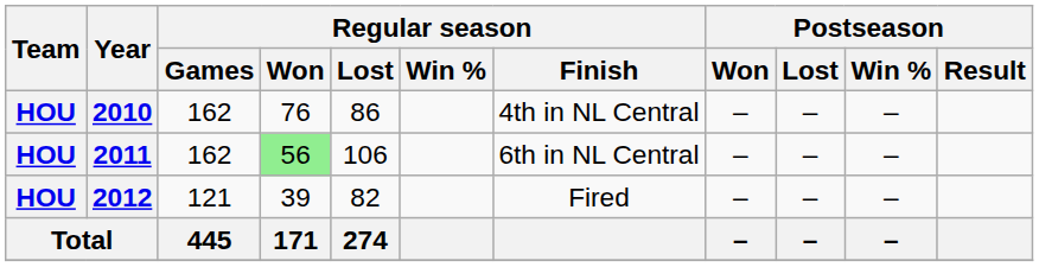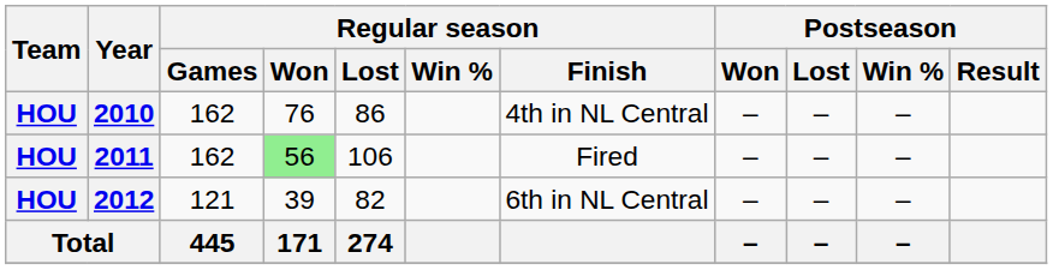 <table class="wikitable" style="font-size: 95%; text-align:center;">
 <tr>
 <th rowspan="2">Team</th>
 <th rowspan="2">Year</th>
 <th colspan="5">Regular season</th>
 <th colspan="4">Postseason</th>
 </tr>
 <tr>
 <th>Games</th>
 <th>Won</th>
 <th>Lost</th>
 <th>Win %</th>
 <th>Finish</th>
 <th>Won</th>
 <th>Lost</th>
 <th>Win %</th>
 <th>Result</th>
 </tr>
 <tr>
 <th><a href='#'>HOU</a></th>
 <th><a href='#'>2010</a></th>
 <td>162</td>
 <td>76</td>
 <td>86</td>
 <td></td>
 <td>4th in NL Central</td>
 <td>–</td>
 <td>–</td>
 <td>–</td>
 <td></td>
 </tr>
 <tr>
 <th><a href='#'>HOU</a></th>
 <th><a href='#'>2011</a></th>
 <td>162</td>
 <td style="background: lightgreen;">56</td>
 <td>106</td>
 <td></td>
-<td>6th in NL Central</td>
+<td>Fired</td>
 <td>–</td>
 <td>–</td>
 <td>–</td>
 <td></td>
 </tr>
 <tr>
 <th><a href='#'>HOU</a></th>
 <th><a href='#'>2012</a></th>
 <td>121</td>
 <td>39</td>
 <td>82</td>
 <td></td>
-<td>Fired</td>
+<td>6th in NL Central</td>
 <td>–</td>
 <td>–</td>
 <td>–</td>
 <td></td>
 </tr>
 <tr>
 <th colspan="2">Total</th>
 <th>445</th>
 <th>171</th>
 <th>274</th>
 <th></th>
 <th></th>
 <th>–</th>
 <th>–</th>
 <th>–</th>
 <th></th>
 </tr>
 <tr>
 </tr>
 </table>
